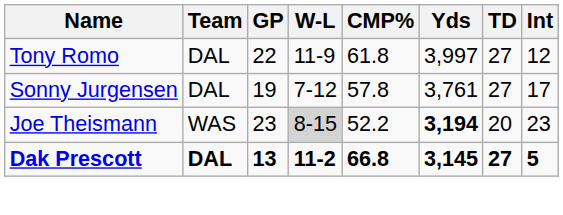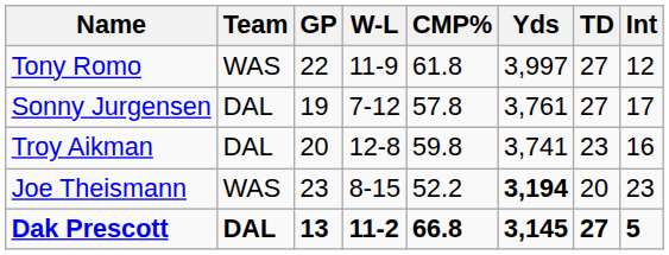 <table class="wikitable sortable">
 <tr>
 <th>Name</th>
 <th>Team</th>
 <th>GP</th>
 <th>W-L</th>
 <th>CMP%</th>
 <th>Yds</th>
 <th>TD</th>
 <th>Int</th>
 </tr>
 <tr>
 <td><a href='#'>Tony Romo</a></td>
-<td>DAL</td>
+<td>WAS</td>
 <td>22</td>
 <td>11-9</td>
 <td>61.8</td>
 <td>3,997</td>
 <td>27</td>
 <td>12</td>
 </tr>
 <tr>
 <td><a href='#'>Sonny Jurgensen</a></td>
 <td>DAL</td>
 <td>19</td>
 <td>7-12</td>
 <td>57.8</td>
 <td>3,761</td>
 <td>27</td>
 <td>17</td>
 </tr>
 <tr>
+<td><a href='#'>Troy Aikman</a></td>
+<td>DAL</td>
+<td>20</td>
+<td>12-8</td>
+<td>59.8</td>
+<td>3,741</td>
+<td>23</td>
+<td>16</td>
+</tr>
+<tr>
 <td><a href='#'>Joe Theismann</a></td>
 <td>WAS</td>
 <td>23</td>
-<td style="background: lightgrey;">8-15</td>
+<td>8-15</td>
 <td>52.2</td>
 <td><strong>3,194</strong></td>
 <td>20</td>
 <td>23</td>
 </tr>
 <tr>
 <td><strong><a href='#'>Dak Prescott</a></strong></td>
 <td><strong>DAL</strong></td>
 <td><strong>13</strong></td>
 <td><strong>11-2</strong></td>
 <td><strong>66.8</strong></td>
 <td><strong>3,145</strong></td>
 <td><strong>27</strong></td>
 <td><strong>5</strong></td>
 </tr>
 </table>
